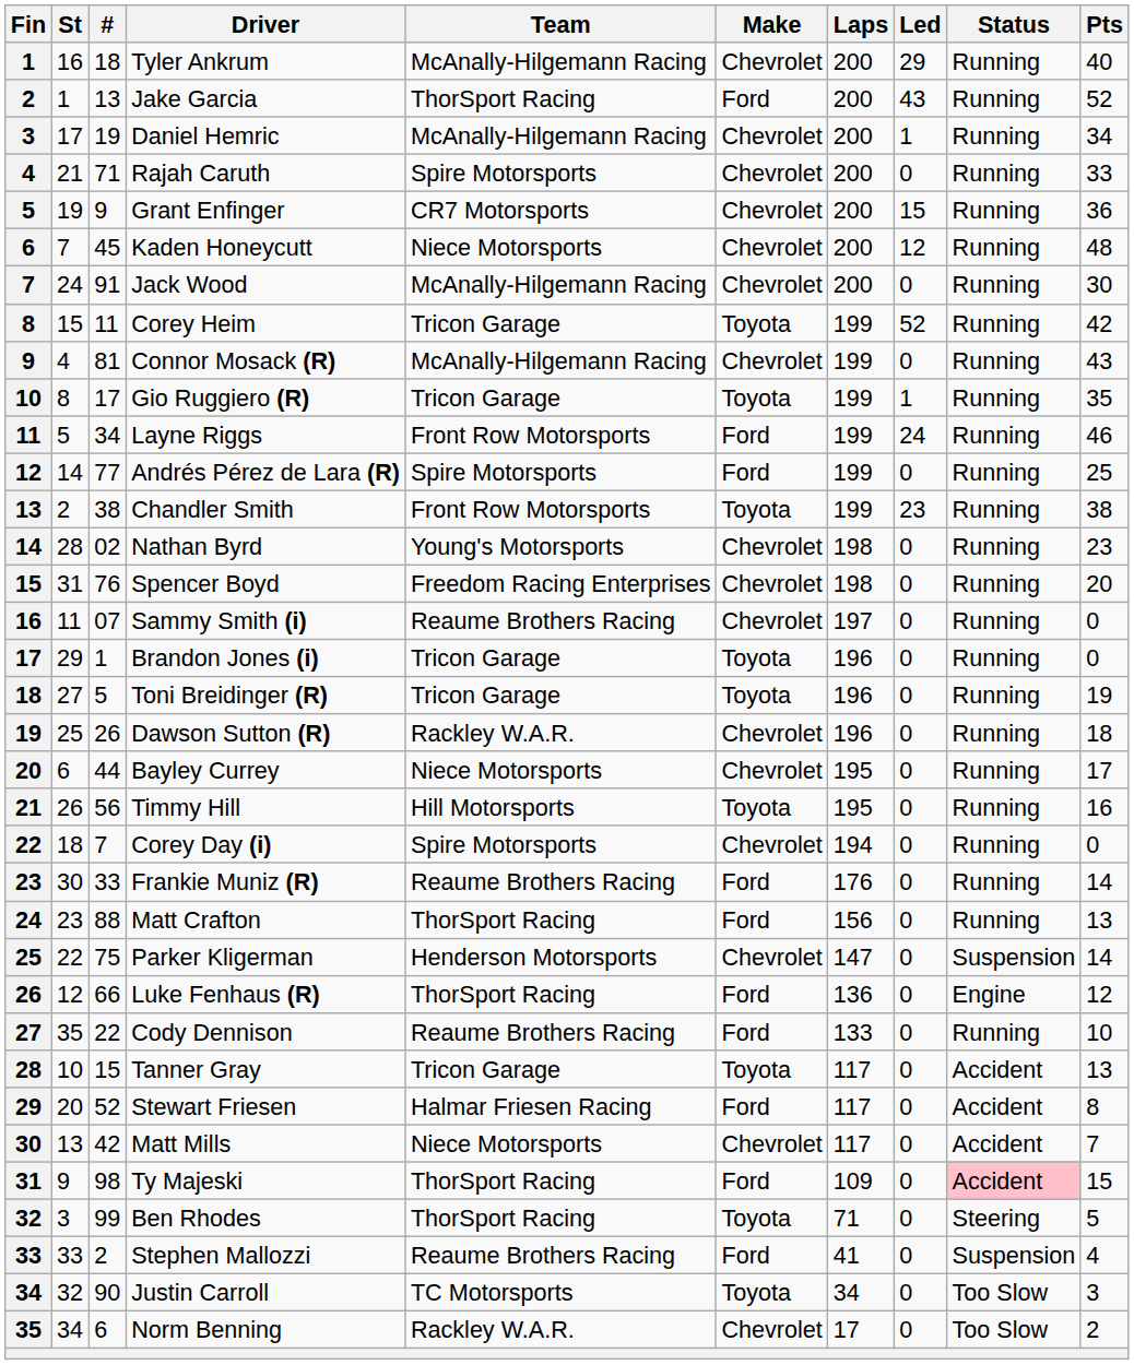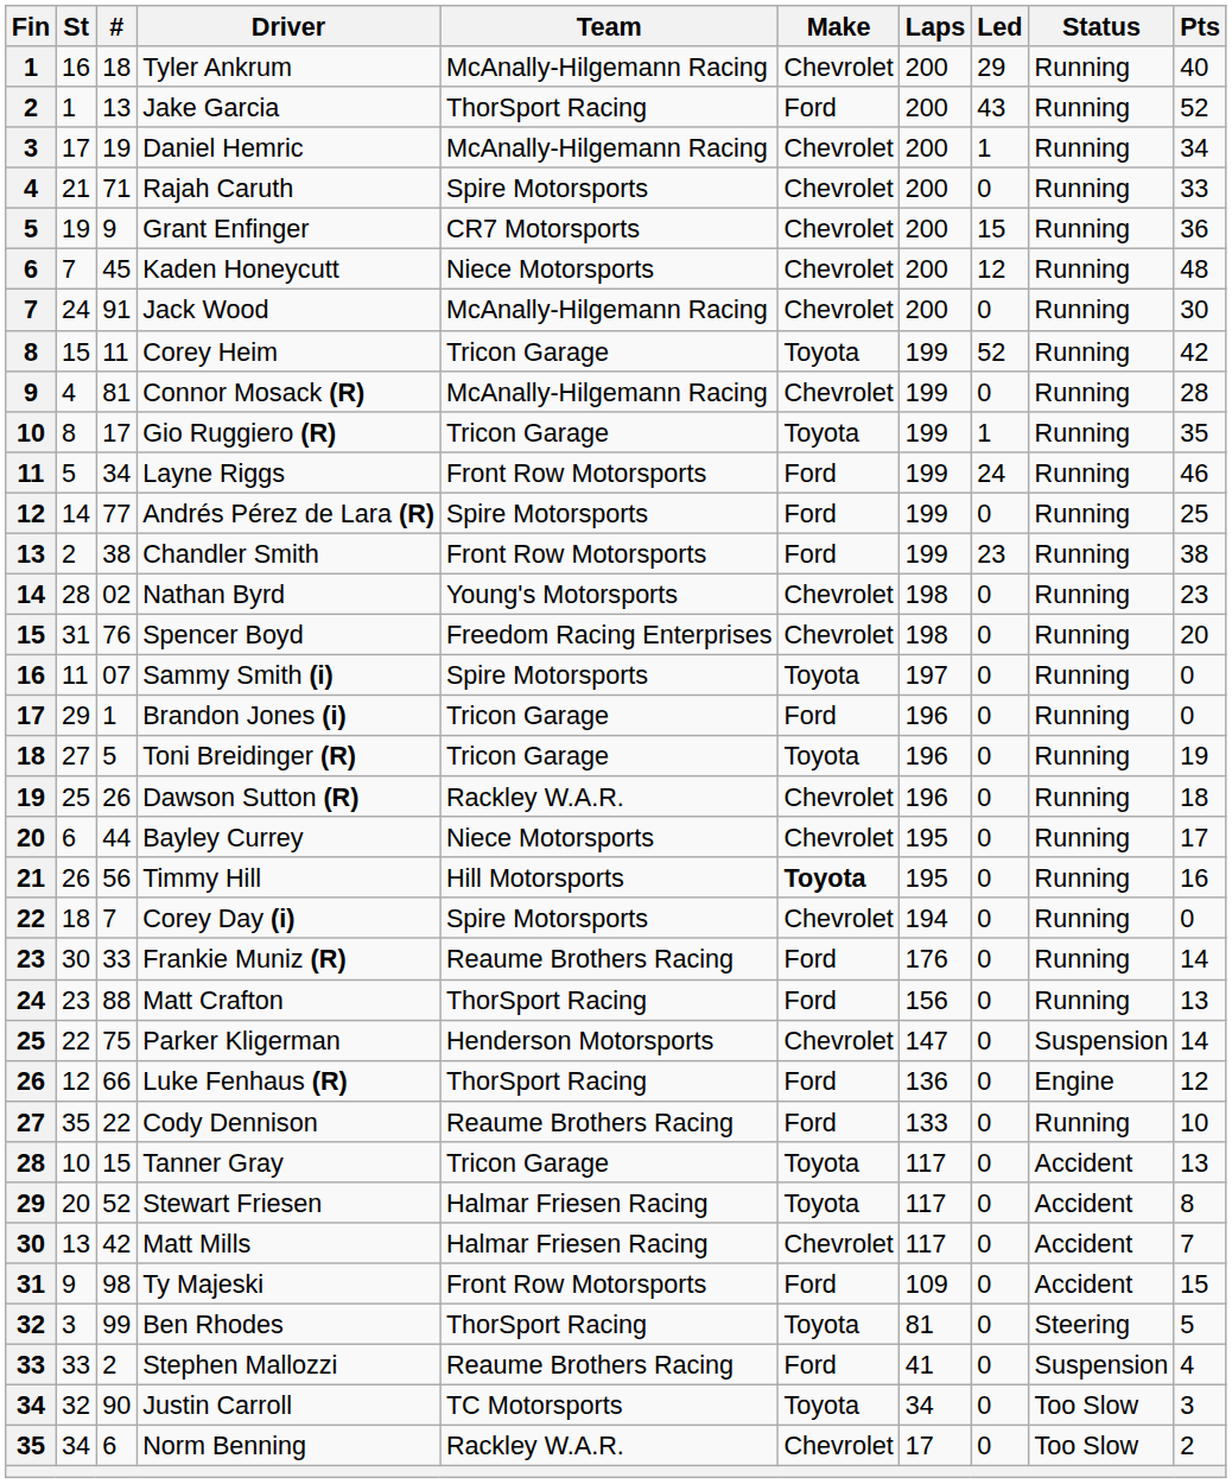 <table class="wikitable" style="font-size:95%">
 <tr>
 <th>Fin</th>
 <th>St</th>
 <th>#</th>
 <th>Driver</th>
 <th>Team</th>
 <th>Make</th>
 <th>Laps</th>
 <th>Led</th>
 <th>Status</th>
 <th>Pts</th>
 </tr>
 <tr>
 <th>1</th>
 <td>16</td>
 <td>18</td>
 <td>Tyler Ankrum</td>
 <td>McAnally-Hilgemann Racing</td>
 <td>Chevrolet</td>
 <td>200</td>
 <td>29</td>
 <td>Running</td>
 <td>40</td>
 </tr>
 <tr>
 <th>2</th>
 <td>1</td>
 <td>13</td>
 <td>Jake Garcia</td>
 <td>ThorSport Racing</td>
 <td>Ford</td>
 <td>200</td>
 <td>43</td>
 <td>Running</td>
 <td>52</td>
 </tr>
 <tr>
 <th>3</th>
 <td>17</td>
 <td>19</td>
 <td>Daniel Hemric</td>
 <td>McAnally-Hilgemann Racing</td>
 <td>Chevrolet</td>
 <td>200</td>
 <td>1</td>
 <td>Running</td>
 <td>34</td>
 </tr>
 <tr>
 <th>4</th>
 <td>21</td>
 <td>71</td>
 <td>Rajah Caruth</td>
 <td>Spire Motorsports</td>
 <td>Chevrolet</td>
 <td>200</td>
 <td>0</td>
 <td>Running</td>
 <td>33</td>
 </tr>
 <tr>
 <th>5</th>
 <td>19</td>
 <td>9</td>
 <td>Grant Enfinger</td>
 <td>CR7 Motorsports</td>
 <td>Chevrolet</td>
 <td>200</td>
 <td>15</td>
 <td>Running</td>
 <td>36</td>
 </tr>
 <tr>
 <th>6</th>
 <td>7</td>
 <td>45</td>
 <td>Kaden Honeycutt</td>
 <td>Niece Motorsports</td>
 <td>Chevrolet</td>
 <td>200</td>
 <td>12</td>
 <td>Running</td>
 <td>48</td>
 </tr>
 <tr>
 <th>7</th>
 <td>24</td>
 <td>91</td>
 <td>Jack Wood</td>
 <td>McAnally-Hilgemann Racing</td>
 <td>Chevrolet</td>
 <td>200</td>
 <td>0</td>
 <td>Running</td>
 <td>30</td>
 </tr>
 <tr>
 <th>8</th>
 <td>15</td>
 <td>11</td>
 <td>Corey Heim</td>
 <td>Tricon Garage</td>
 <td>Toyota</td>
 <td>199</td>
 <td>52</td>
 <td>Running</td>
 <td>42</td>
 </tr>
 <tr>
 <th>9</th>
 <td>4</td>
 <td>81</td>
 <td>Connor Mosack <strong>(R)</strong></td>
 <td>McAnally-Hilgemann Racing</td>
 <td>Chevrolet</td>
 <td>199</td>
 <td>0</td>
 <td>Running</td>
-<td>43</td>
+<td>28</td>
 </tr>
 <tr>
 <th>10</th>
 <td>8</td>
 <td>17</td>
 <td>Gio Ruggiero <strong>(R)</strong></td>
 <td>Tricon Garage</td>
 <td>Toyota</td>
 <td>199</td>
 <td>1</td>
 <td>Running</td>
 <td>35</td>
 </tr>
 <tr>
 <th>11</th>
 <td>5</td>
 <td>34</td>
 <td>Layne Riggs</td>
 <td>Front Row Motorsports</td>
 <td>Ford</td>
 <td>199</td>
 <td>24</td>
 <td>Running</td>
 <td>46</td>
 </tr>
 <tr>
 <th>12</th>
 <td>14</td>
 <td>77</td>
 <td>Andrés Pérez de Lara <strong>(R)</strong></td>
 <td>Spire Motorsports</td>
 <td>Ford</td>
 <td>199</td>
 <td>0</td>
 <td>Running</td>
 <td>25</td>
 </tr>
 <tr>
 <th>13</th>
 <td>2</td>
 <td>38</td>
 <td>Chandler Smith</td>
 <td>Front Row Motorsports</td>
-<td>Toyota</td>
+<td>Ford</td>
 <td>199</td>
 <td>23</td>
 <td>Running</td>
 <td>38</td>
 </tr>
 <tr>
 <th>14</th>
 <td>28</td>
 <td>02</td>
 <td>Nathan Byrd</td>
 <td>Young's Motorsports</td>
 <td>Chevrolet</td>
 <td>198</td>
 <td>0</td>
 <td>Running</td>
 <td>23</td>
 </tr>
 <tr>
 <th>15</th>
 <td>31</td>
 <td>76</td>
 <td>Spencer Boyd</td>
 <td>Freedom Racing Enterprises</td>
 <td>Chevrolet</td>
 <td>198</td>
 <td>0</td>
 <td>Running</td>
 <td>20</td>
 </tr>
 <tr>
 <th>16</th>
 <td>11</td>
 <td>07</td>
 <td>Sammy Smith <strong>(i)</strong></td>
-<td>Reaume Brothers Racing</td>
-<td>Chevrolet</td>
+<td>Spire Motorsports</td>
+<td>Toyota</td>
 <td>197</td>
 <td>0</td>
 <td>Running</td>
 <td>0</td>
 </tr>
 <tr>
 <th>17</th>
 <td>29</td>
 <td>1</td>
 <td>Brandon Jones <strong>(i)</strong></td>
 <td>Tricon Garage</td>
-<td>Toyota</td>
+<td>Ford</td>
 <td>196</td>
 <td>0</td>
 <td>Running</td>
 <td>0</td>
 </tr>
 <tr>
 <th>18</th>
 <td>27</td>
 <td>5</td>
 <td>Toni Breidinger <strong>(R)</strong></td>
 <td>Tricon Garage</td>
 <td>Toyota</td>
 <td>196</td>
 <td>0</td>
 <td>Running</td>
 <td>19</td>
 </tr>
 <tr>
 <th>19</th>
 <td>25</td>
 <td>26</td>
 <td>Dawson Sutton <strong>(R)</strong></td>
 <td>Rackley W.A.R.</td>
 <td>Chevrolet</td>
 <td>196</td>
 <td>0</td>
 <td>Running</td>
 <td>18</td>
 </tr>
 <tr>
 <th>20</th>
 <td>6</td>
 <td>44</td>
 <td>Bayley Currey</td>
 <td>Niece Motorsports</td>
 <td>Chevrolet</td>
 <td>195</td>
 <td>0</td>
 <td>Running</td>
 <td>17</td>
 </tr>
 <tr>
 <th>21</th>
 <td>26</td>
 <td>56</td>
 <td>Timmy Hill</td>
 <td>Hill Motorsports</td>
-<td>Toyota</td>
+<td><strong>Toyota</strong></td>
 <td>195</td>
 <td>0</td>
 <td>Running</td>
 <td>16</td>
 </tr>
 <tr>
 <th>22</th>
 <td>18</td>
 <td>7</td>
 <td>Corey Day <strong>(i)</strong></td>
 <td>Spire Motorsports</td>
 <td>Chevrolet</td>
 <td>194</td>
 <td>0</td>
 <td>Running</td>
 <td>0</td>
 </tr>
 <tr>
 <th>23</th>
 <td>30</td>
 <td>33</td>
 <td>Frankie Muniz <strong>(R)</strong></td>
 <td>Reaume Brothers Racing</td>
 <td>Ford</td>
 <td>176</td>
 <td>0</td>
 <td>Running</td>
 <td>14</td>
 </tr>
 <tr>
 <th>24</th>
 <td>23</td>
 <td>88</td>
 <td>Matt Crafton</td>
 <td>ThorSport Racing</td>
 <td>Ford</td>
 <td>156</td>
 <td>0</td>
 <td>Running</td>
 <td>13</td>
 </tr>
 <tr>
 <th>25</th>
 <td>22</td>
 <td>75</td>
 <td>Parker Kligerman</td>
 <td>Henderson Motorsports</td>
 <td>Chevrolet</td>
 <td>147</td>
 <td>0</td>
 <td>Suspension</td>
 <td>14</td>
 </tr>
 <tr>
 <th>26</th>
 <td>12</td>
 <td>66</td>
 <td>Luke Fenhaus <strong>(R)</strong></td>
 <td>ThorSport Racing</td>
 <td>Ford</td>
 <td>136</td>
 <td>0</td>
 <td>Engine</td>
 <td>12</td>
 </tr>
 <tr>
 <th>27</th>
 <td>35</td>
 <td>22</td>
 <td>Cody Dennison</td>
 <td>Reaume Brothers Racing</td>
 <td>Ford</td>
 <td>133</td>
 <td>0</td>
 <td>Running</td>
 <td>10</td>
 </tr>
 <tr>
 <th>28</th>
 <td>10</td>
 <td>15</td>
 <td>Tanner Gray</td>
 <td>Tricon Garage</td>
 <td>Toyota</td>
 <td>117</td>
 <td>0</td>
 <td>Accident</td>
 <td>13</td>
 </tr>
 <tr>
 <th>29</th>
 <td>20</td>
 <td>52</td>
 <td>Stewart Friesen</td>
 <td>Halmar Friesen Racing</td>
-<td>Ford</td>
+<td>Toyota</td>
 <td>117</td>
 <td>0</td>
 <td>Accident</td>
 <td>8</td>
 </tr>
 <tr>
 <th>30</th>
 <td>13</td>
 <td>42</td>
 <td>Matt Mills</td>
-<td>Niece Motorsports</td>
+<td>Halmar Friesen Racing</td>
 <td>Chevrolet</td>
 <td>117</td>
 <td>0</td>
 <td>Accident</td>
 <td>7</td>
 </tr>
 <tr>
 <th>31</th>
 <td>9</td>
 <td>98</td>
 <td>Ty Majeski</td>
-<td>ThorSport Racing</td>
+<td>Front Row Motorsports</td>
 <td>Ford</td>
 <td>109</td>
 <td>0</td>
-<td style="background: pink;">Accident</td>
+<td>Accident</td>
 <td>15</td>
 </tr>
 <tr>
 <th>32</th>
 <td>3</td>
 <td>99</td>
 <td>Ben Rhodes</td>
 <td>ThorSport Racing</td>
 <td>Toyota</td>
-<td>71</td>
+<td>81</td>
 <td>0</td>
 <td>Steering</td>
 <td>5</td>
 </tr>
 <tr>
 <th>33</th>
 <td>33</td>
 <td>2</td>
 <td>Stephen Mallozzi</td>
 <td>Reaume Brothers Racing</td>
 <td>Ford</td>
 <td>41</td>
 <td>0</td>
 <td>Suspension</td>
 <td>4</td>
 </tr>
 <tr>
 <th>34</th>
 <td>32</td>
 <td>90</td>
 <td>Justin Carroll</td>
 <td>TC Motorsports</td>
 <td>Toyota</td>
 <td>34</td>
 <td>0</td>
 <td>Too Slow</td>
 <td>3</td>
 </tr>
 <tr>
 <th>35</th>
 <td>34</td>
 <td>6</td>
 <td>Norm Benning</td>
 <td>Rackley W.A.R.</td>
 <td>Chevrolet</td>
 <td>17</td>
 <td>0</td>
 <td>Too Slow</td>
 <td>2</td>
 </tr>
 <tr>
 <th colspan="10"></th>
 </tr>
 </table>
